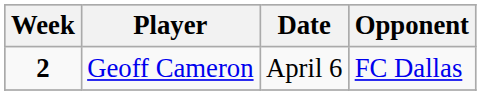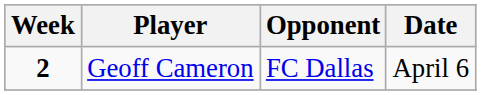 <table class="wikitable">
 <tr>
 <th>Week</th>
 <th>Player</th>
+<th>Opponent</th>
 <th>Date</th>
-<th>Opponent</th>
 </tr>
 <tr>
 <td align=center><strong>2</strong></td>
 <td> <a href='#'>Geoff Cameron</a></td>
+<td><a href='#'>FC Dallas</a></td>
 <td>April 6</td>
-<td><a href='#'>FC Dallas</a></td>
 </tr>
 </table>
